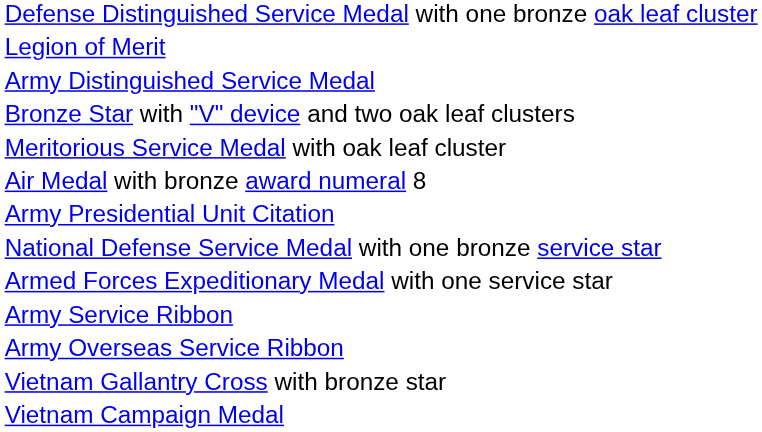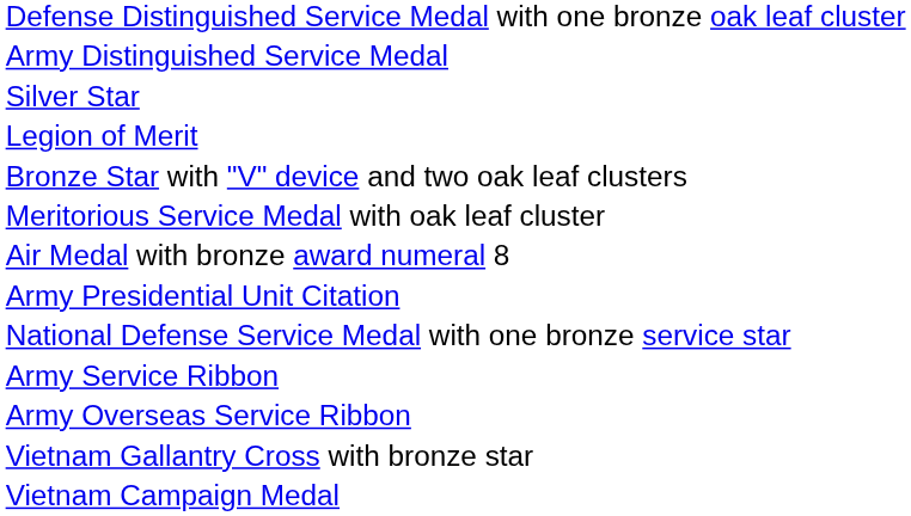 <table>
 <tr>
 <td></td>
 <td><a href='#'>Defense Distinguished Service Medal</a> with one bronze <a href='#'>oak leaf cluster</a></td>
 </tr>
 <tr>
 <td></td>
-<td><a href='#'>Legion of Merit</a></td>
+<td><a href='#'>Army Distinguished Service Medal</a></td>
 </tr>
 <tr>
 <td></td>
-<td><a href='#'>Army Distinguished Service Medal</a></td>
+<td><a href='#'>Silver Star</a></td>
+</tr>
+<tr>
+<td></td>
+<td><a href='#'>Legion of Merit</a></td>
 </tr>
 <tr>
 <td><span></span><span></span><span></span></td>
 <td><a href='#'>Bronze Star</a> with <a href='#'>"V" device</a> and two oak leaf clusters</td>
 </tr>
 <tr>
 <td></td>
 <td><a href='#'>Meritorious Service Medal</a> with oak leaf cluster</td>
 </tr>
 <tr>
 <td><span></span></td>
 <td><a href='#'>Air Medal</a> with bronze <a href='#'>award numeral</a> 8</td>
 </tr>
 <tr>
 <td></td>
 <td><a href='#'>Army Presidential Unit Citation</a></td>
 </tr>
 <tr>
 <td></td>
 <td><a href='#'>National Defense Service Medal</a> with one bronze <a href='#'>service star</a></td>
 </tr>
 <tr>
-<td><span></span><span></span></td>
-<td><a href='#'>Armed Forces Expeditionary Medal</a> with one service star</td>
-</tr>
-<tr>
 <td></td>
 <td><a href='#'>Army Service Ribbon</a></td>
 </tr>
 <tr>
 <td></td>
 <td><a href='#'>Army Overseas Service Ribbon</a></td>
 </tr>
 <tr>
 <td><span></span></td>
 <td><a href='#'>Vietnam Gallantry Cross</a> with bronze star</td>
 </tr>
 <tr>
 <td></td>
 <td><a href='#'>Vietnam Campaign Medal</a></td>
 </tr>
 </table>
